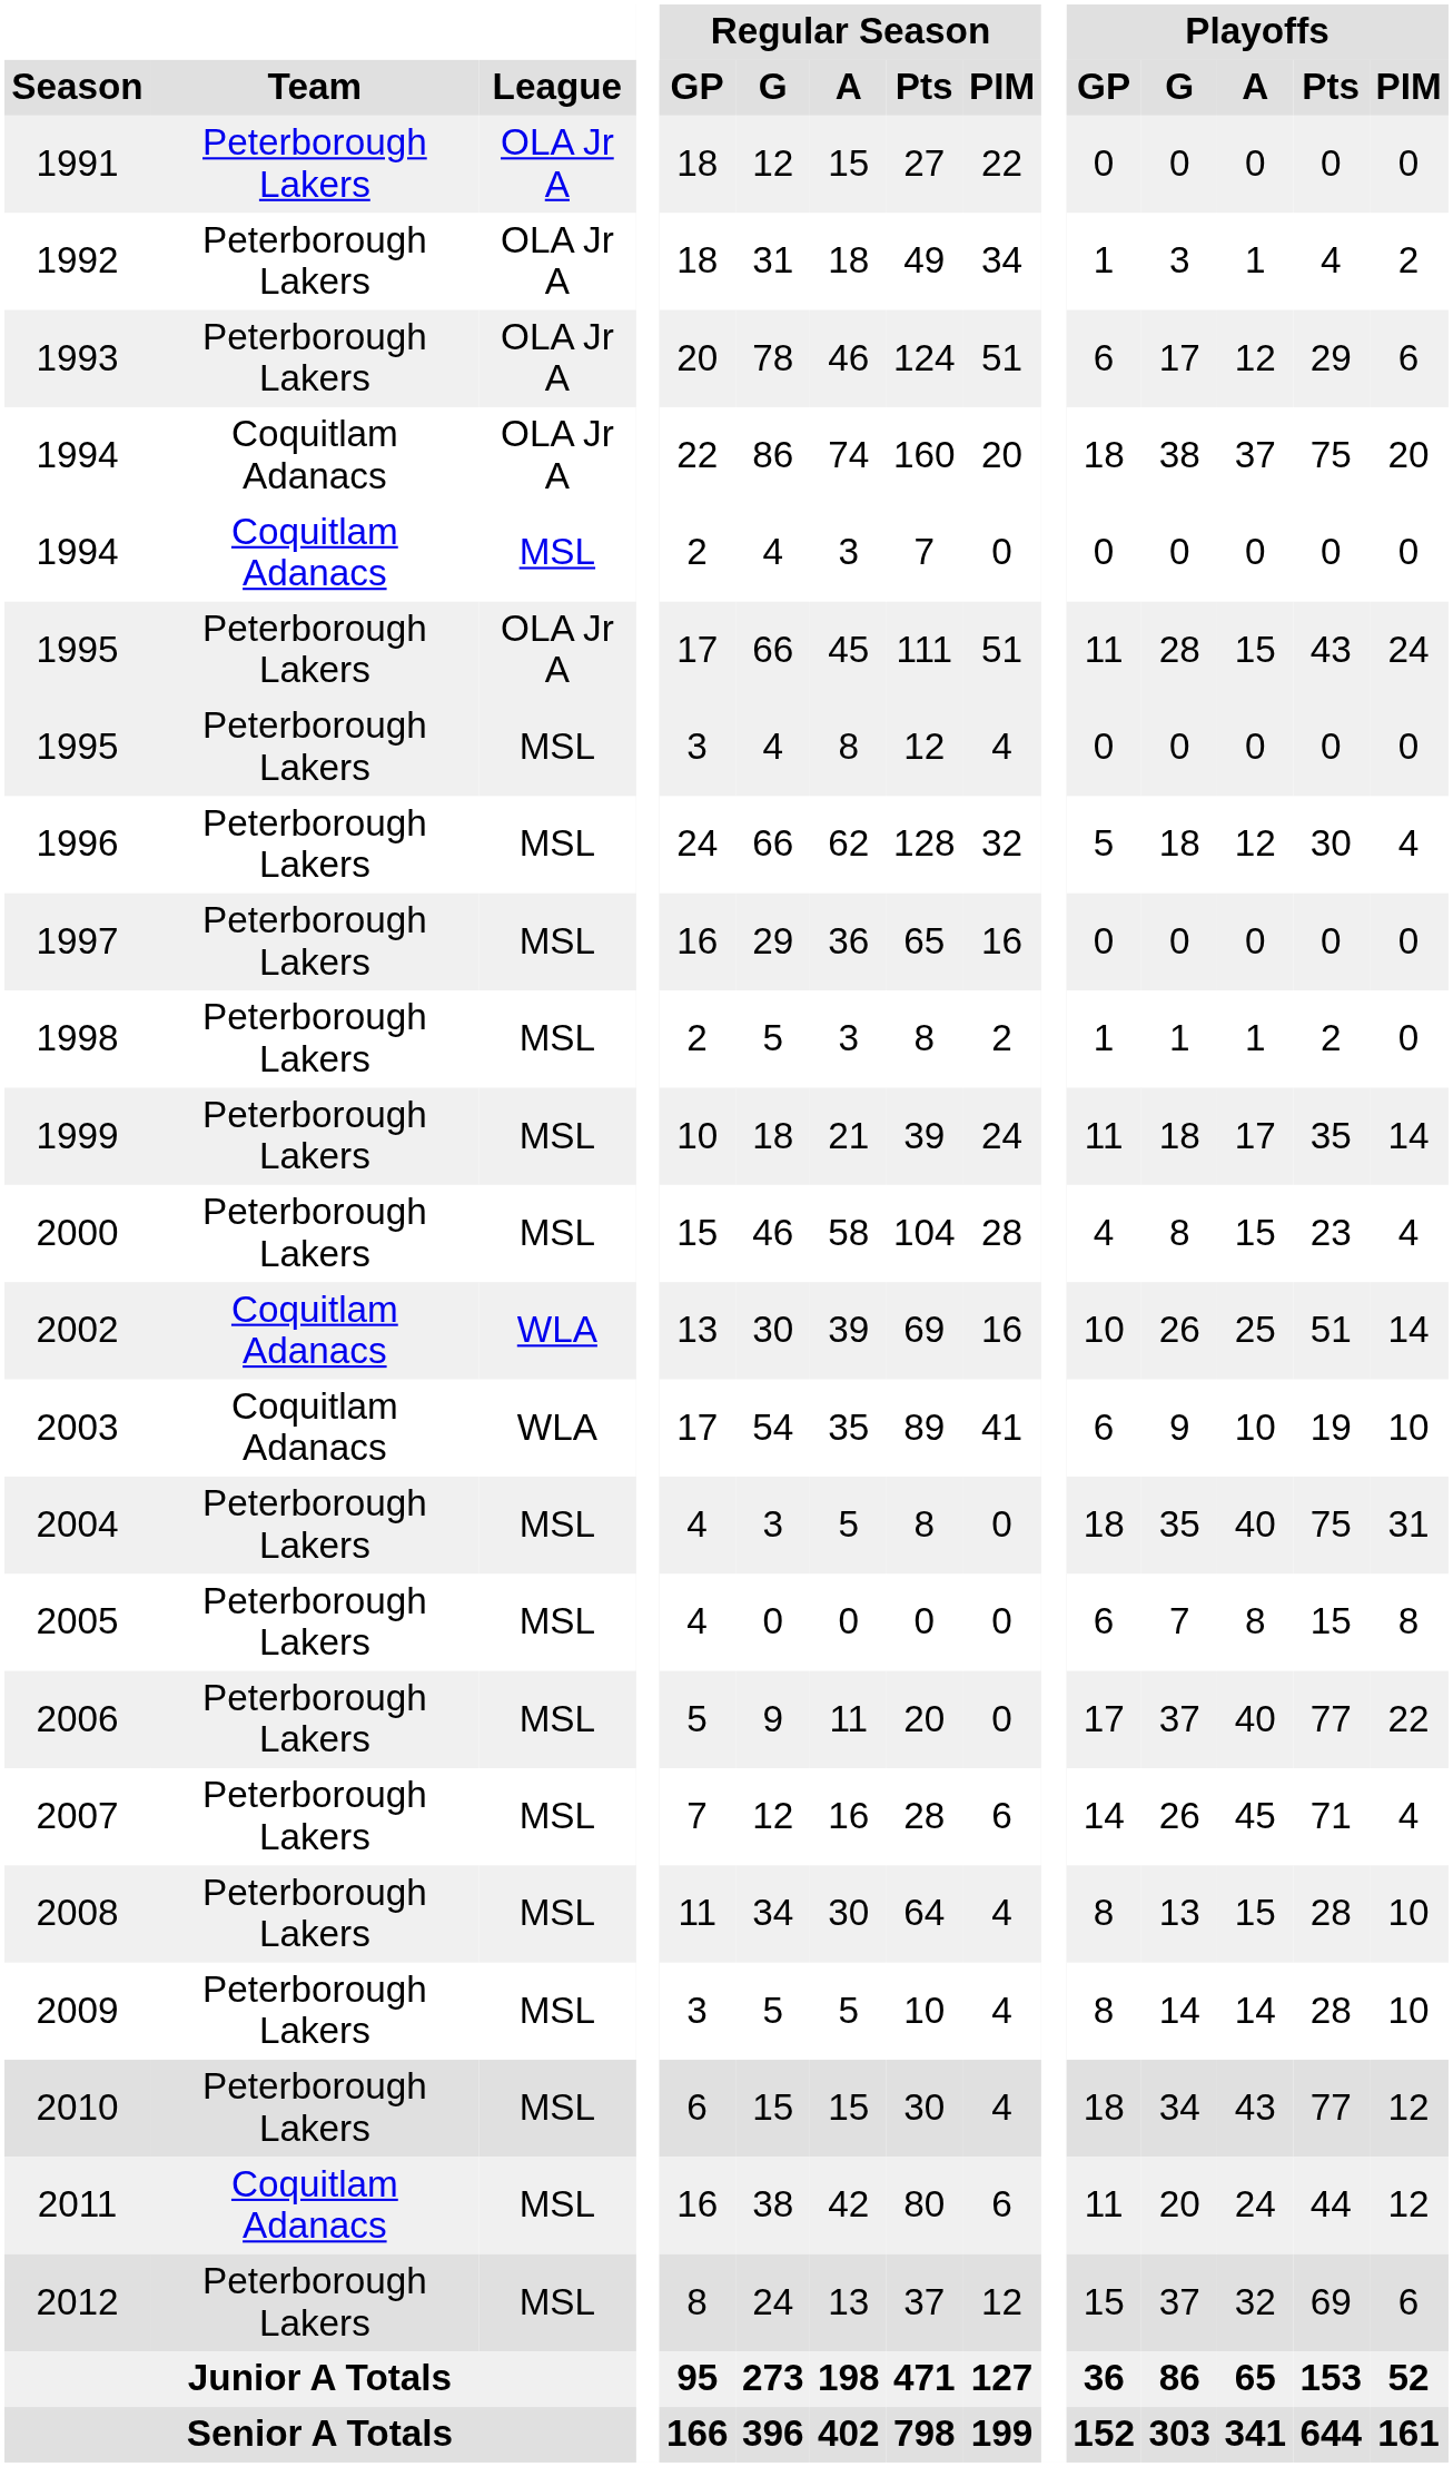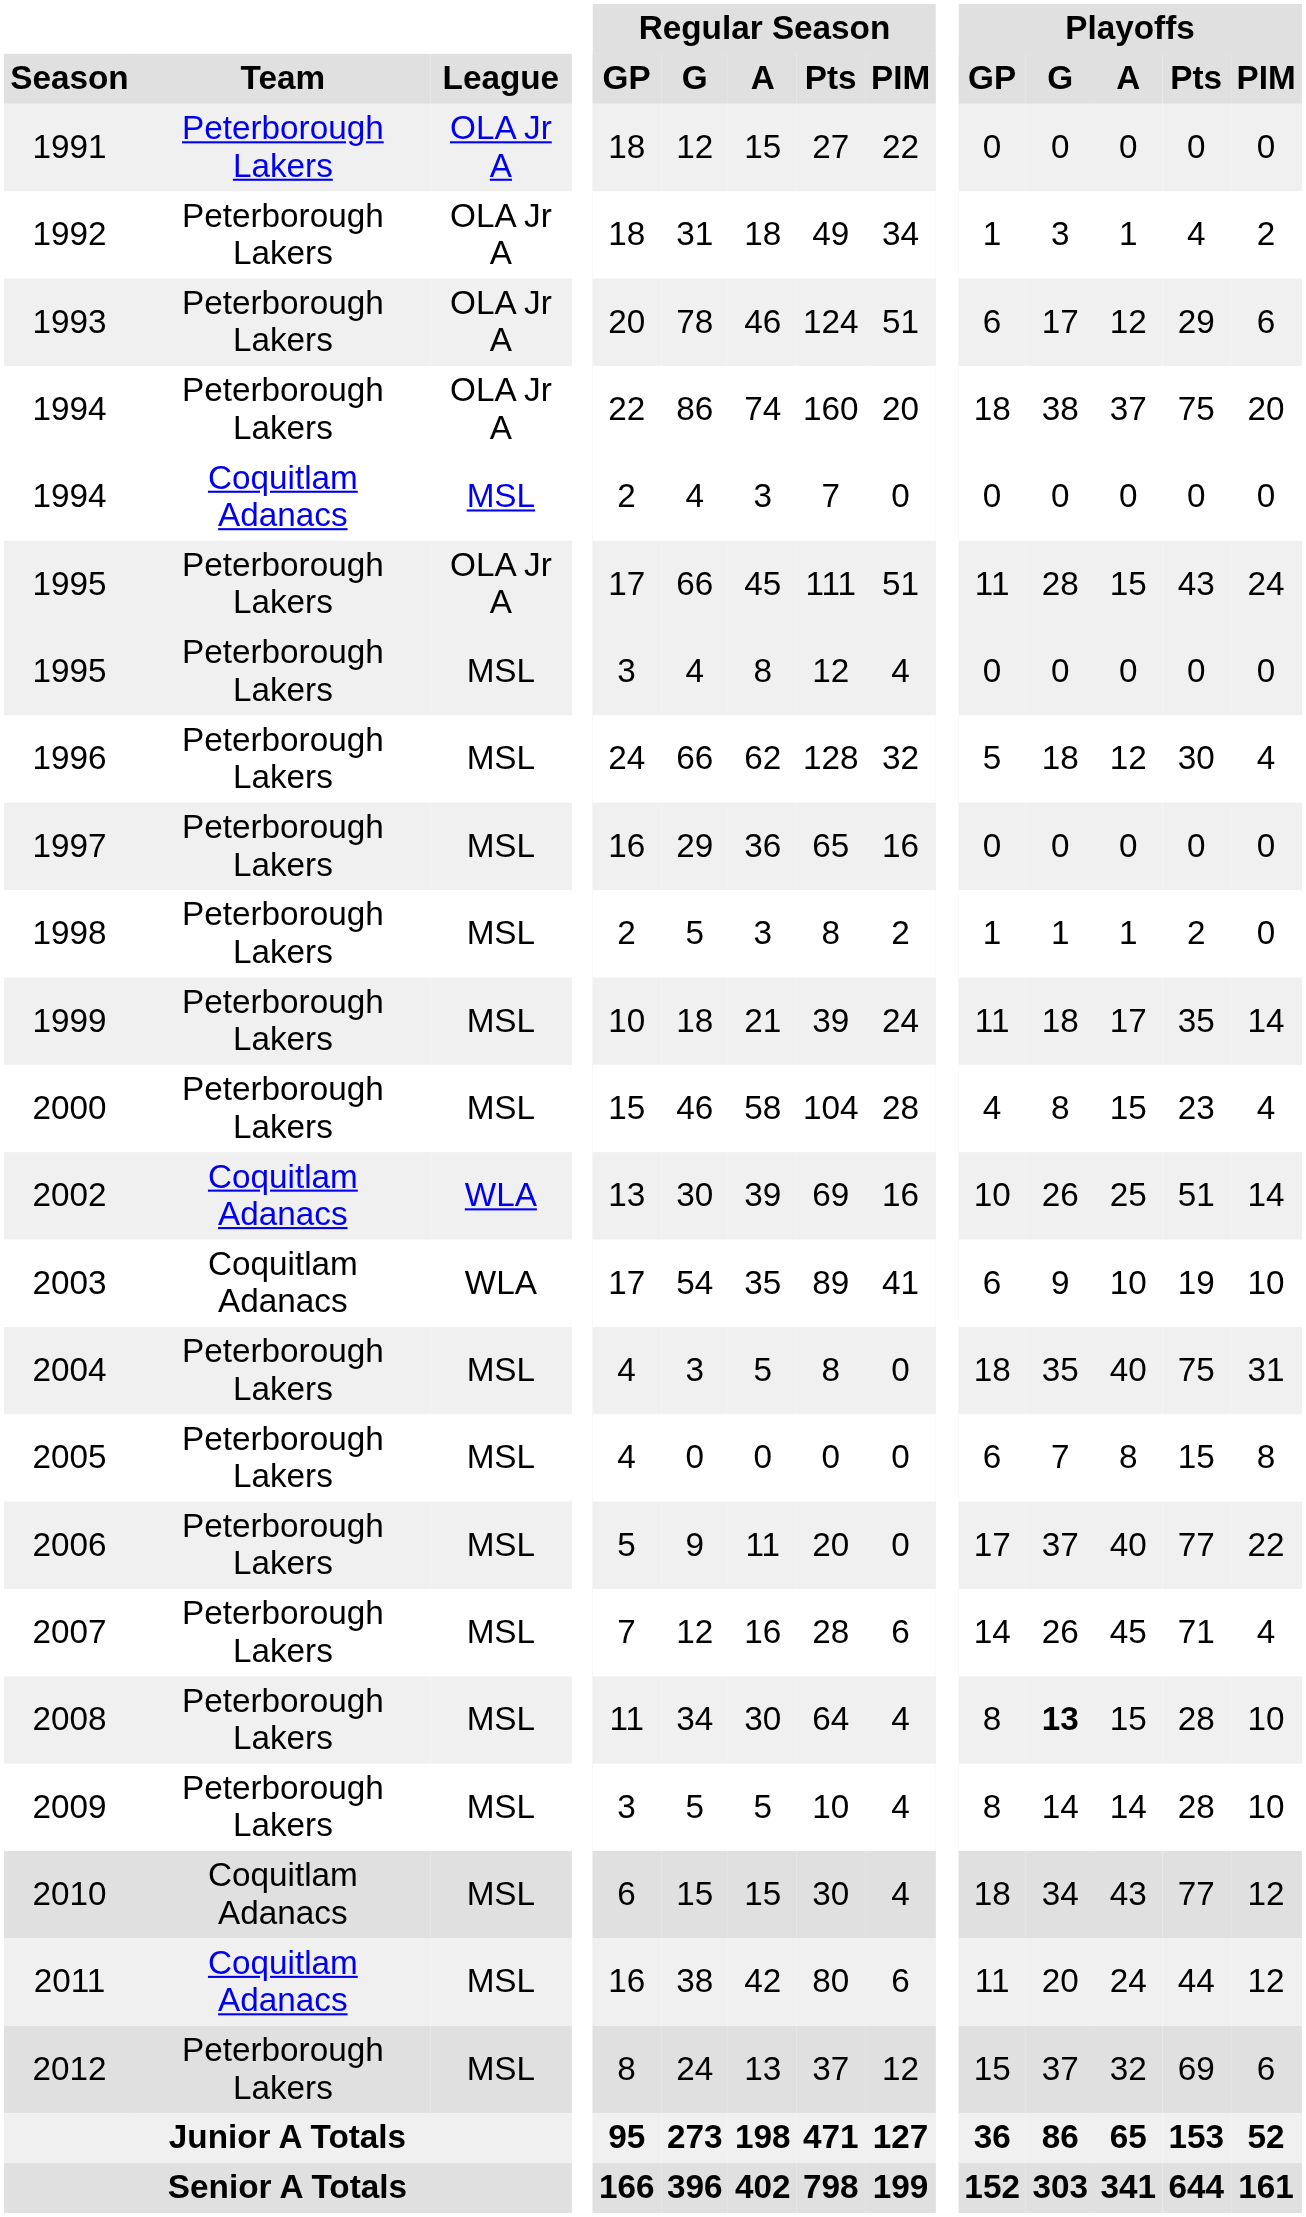 <table BORDER="0" CELLPADDING="3" CELLSPACING="0">
 <tr ALIGN="center" bgcolor="#e0e0e0">
 <th colspan="3" bgcolor="#ffffff"> </th>
 <th rowspan="99" bgcolor="#ffffff"> </th>
 <th colspan="5">Regular Season</th>
 <th rowspan="99" bgcolor="#ffffff"> </th>
 <th colspan="5">Playoffs</th>
 </tr>
 <tr ALIGN="center" bgcolor="#e0e0e0">
 <th>Season</th>
 <th>Team</th>
 <th>League</th>
 <th>GP</th>
 <th>G</th>
 <th>A</th>
 <th>Pts</th>
 <th>PIM</th>
 <th>GP</th>
 <th>G</th>
 <th>A</th>
 <th>Pts</th>
 <th>PIM</th>
 </tr>
 <tr ALIGN="center" bgcolor="#f0f0f0">
 <td>1991</td>
 <td><a href='#'>Peterborough Lakers</a></td>
 <td><a href='#'>OLA Jr A</a></td>
 <td>18</td>
 <td>12</td>
 <td>15</td>
 <td>27</td>
 <td>22</td>
 <td>0</td>
 <td>0</td>
 <td>0</td>
 <td>0</td>
 <td>0</td>
 </tr>
 <tr ALIGN="center">
 <td>1992</td>
 <td>Peterborough Lakers</td>
 <td>OLA Jr A</td>
 <td>18</td>
 <td>31</td>
 <td>18</td>
 <td>49</td>
 <td>34</td>
 <td>1</td>
 <td>3</td>
 <td>1</td>
 <td>4</td>
 <td>2</td>
 </tr>
 <tr ALIGN="center" bgcolor="#f0f0f0">
 <td>1993</td>
 <td>Peterborough Lakers</td>
 <td>OLA Jr A</td>
 <td>20</td>
 <td>78</td>
 <td>46</td>
 <td>124</td>
 <td>51</td>
 <td>6</td>
 <td>17</td>
 <td>12</td>
 <td>29</td>
 <td>6</td>
 </tr>
 <tr ALIGN="center">
 <td>1994</td>
-<td>Coquitlam Adanacs</td>
+<td>Peterborough Lakers</td>
 <td>OLA Jr A</td>
 <td>22</td>
 <td>86</td>
 <td>74</td>
 <td>160</td>
 <td>20</td>
 <td>18</td>
 <td>38</td>
 <td>37</td>
 <td>75</td>
 <td>20</td>
 </tr>
 <tr ALIGN="center">
 <td>1994</td>
 <td><a href='#'>Coquitlam Adanacs</a></td>
 <td><a href='#'>MSL</a></td>
 <td>2</td>
 <td>4</td>
 <td>3</td>
 <td>7</td>
 <td>0</td>
 <td>0</td>
 <td>0</td>
 <td>0</td>
 <td>0</td>
 <td>0</td>
 </tr>
 <tr ALIGN="center" bgcolor="#f0f0f0">
 <td>1995</td>
 <td>Peterborough Lakers</td>
 <td>OLA Jr A</td>
 <td>17</td>
 <td>66</td>
 <td>45</td>
 <td>111</td>
 <td>51</td>
 <td>11</td>
 <td>28</td>
 <td>15</td>
 <td>43</td>
 <td>24</td>
 </tr>
 <tr ALIGN="center" bgcolor="#f0f0f0">
 <td>1995</td>
 <td>Peterborough Lakers</td>
 <td>MSL</td>
 <td>3</td>
 <td>4</td>
 <td>8</td>
 <td>12</td>
 <td>4</td>
 <td>0</td>
 <td>0</td>
 <td>0</td>
 <td>0</td>
 <td>0</td>
 </tr>
 <tr ALIGN="center">
 <td>1996</td>
 <td>Peterborough Lakers</td>
 <td>MSL</td>
 <td>24</td>
 <td>66</td>
 <td>62</td>
 <td>128</td>
 <td>32</td>
 <td>5</td>
 <td>18</td>
 <td>12</td>
 <td>30</td>
 <td>4</td>
 </tr>
 <tr ALIGN="center" bgcolor="#f0f0f0">
 <td>1997</td>
 <td>Peterborough Lakers</td>
 <td>MSL</td>
 <td>16</td>
 <td>29</td>
 <td>36</td>
 <td>65</td>
 <td>16</td>
 <td>0</td>
 <td>0</td>
 <td>0</td>
 <td>0</td>
 <td>0</td>
 </tr>
 <tr ALIGN="center">
 <td>1998</td>
 <td>Peterborough Lakers</td>
 <td>MSL</td>
 <td>2</td>
 <td>5</td>
 <td>3</td>
 <td>8</td>
 <td>2</td>
 <td>1</td>
 <td>1</td>
 <td>1</td>
 <td>2</td>
 <td>0</td>
 </tr>
 <tr ALIGN="center" bgcolor="#f0f0f0">
 <td>1999</td>
 <td>Peterborough Lakers</td>
 <td>MSL</td>
 <td>10</td>
 <td>18</td>
 <td>21</td>
 <td>39</td>
 <td>24</td>
 <td>11</td>
 <td>18</td>
 <td>17</td>
 <td>35</td>
 <td>14</td>
 </tr>
 <tr ALIGN="center">
 <td>2000</td>
 <td>Peterborough Lakers</td>
 <td>MSL</td>
 <td>15</td>
 <td>46</td>
 <td>58</td>
 <td>104</td>
 <td>28</td>
 <td>4</td>
 <td>8</td>
 <td>15</td>
 <td>23</td>
 <td>4</td>
 </tr>
 <tr ALIGN="center" bgcolor="#f0f0f0">
 <td>2002</td>
 <td><a href='#'>Coquitlam Adanacs</a></td>
 <td><a href='#'>WLA</a></td>
 <td>13</td>
 <td>30</td>
 <td>39</td>
 <td>69</td>
 <td>16</td>
 <td>10</td>
 <td>26</td>
 <td>25</td>
 <td>51</td>
 <td>14</td>
 </tr>
 <tr ALIGN="center">
 <td>2003</td>
 <td>Coquitlam Adanacs</td>
 <td>WLA</td>
 <td>17</td>
 <td>54</td>
 <td>35</td>
 <td>89</td>
 <td>41</td>
 <td>6</td>
 <td>9</td>
 <td>10</td>
 <td>19</td>
 <td>10</td>
 </tr>
 <tr ALIGN="center" bgcolor="#f0f0f0">
 <td>2004</td>
 <td>Peterborough Lakers</td>
 <td>MSL</td>
 <td>4</td>
 <td>3</td>
 <td>5</td>
 <td>8</td>
 <td>0</td>
 <td>18</td>
 <td>35</td>
 <td>40</td>
 <td>75</td>
 <td>31</td>
 </tr>
 <tr ALIGN="center">
 <td>2005</td>
 <td>Peterborough Lakers</td>
 <td>MSL</td>
 <td>4</td>
 <td>0</td>
 <td>0</td>
 <td>0</td>
 <td>0</td>
 <td>6</td>
 <td>7</td>
 <td>8</td>
 <td>15</td>
 <td>8</td>
 </tr>
 <tr ALIGN="center" bgcolor="#f0f0f0">
 <td>2006</td>
 <td>Peterborough Lakers</td>
 <td>MSL</td>
 <td>5</td>
 <td>9</td>
 <td>11</td>
 <td>20</td>
 <td>0</td>
 <td>17</td>
 <td>37</td>
 <td>40</td>
 <td>77</td>
 <td>22</td>
 </tr>
 <tr ALIGN="center">
 <td>2007</td>
 <td>Peterborough Lakers</td>
 <td>MSL</td>
 <td>7</td>
 <td>12</td>
 <td>16</td>
 <td>28</td>
 <td>6</td>
 <td>14</td>
 <td>26</td>
 <td>45</td>
 <td>71</td>
 <td>4</td>
 </tr>
 <tr ALIGN="center" bgcolor="#f0f0f0">
 <td>2008</td>
 <td>Peterborough Lakers</td>
 <td>MSL</td>
 <td>11</td>
 <td>34</td>
 <td>30</td>
 <td>64</td>
 <td>4</td>
 <td>8</td>
-<td>13</td>
+<td><strong>13</strong></td>
 <td>15</td>
 <td>28</td>
 <td>10</td>
 </tr>
 <tr ALIGN="center">
 <td>2009</td>
 <td>Peterborough Lakers</td>
 <td>MSL</td>
 <td>3</td>
 <td>5</td>
 <td>5</td>
 <td>10</td>
 <td>4</td>
 <td>8</td>
 <td>14</td>
 <td>14</td>
 <td>28</td>
 <td>10</td>
 </tr>
 <tr ALIGN="center" bgcolor="#e0e0e0">
 <td>2010</td>
-<td>Peterborough Lakers</td>
+<td>Coquitlam Adanacs</td>
 <td>MSL</td>
 <td>6</td>
 <td>15</td>
 <td>15</td>
 <td>30</td>
 <td>4</td>
 <td>18</td>
 <td>34</td>
 <td>43</td>
 <td>77</td>
 <td>12</td>
 </tr>
 <tr ALIGN="center" bgcolor="#f0f0f0">
 <td>2011</td>
 <td><a href='#'>Coquitlam Adanacs</a></td>
 <td>MSL</td>
 <td>16</td>
 <td>38</td>
 <td>42</td>
 <td>80</td>
 <td>6</td>
 <td>11</td>
 <td>20</td>
 <td>24</td>
 <td>44</td>
 <td>12</td>
 </tr>
 <tr ALIGN="center" bgcolor="#e0e0e0">
 <td>2012</td>
 <td>Peterborough Lakers</td>
 <td>MSL</td>
 <td>8</td>
 <td>24</td>
 <td>13</td>
 <td>37</td>
 <td>12</td>
 <td>15</td>
 <td>37</td>
 <td>32</td>
 <td>69</td>
 <td>6</td>
 </tr>
 <tr ALIGN="center" bgcolor="#f0f0f0">
 <th colspan="3">Junior A Totals</th>
 <th>95</th>
 <th>273</th>
 <th>198</th>
 <th>471</th>
 <th>127</th>
 <th>36</th>
 <th>86</th>
 <th>65</th>
 <th>153</th>
 <th>52</th>
 </tr>
 <tr ALIGN="center" bgcolor="#e0e0e0">
 <th colspan="3">Senior A Totals</th>
 <th>166</th>
 <th>396</th>
 <th>402</th>
 <th>798</th>
 <th>199</th>
 <th>152</th>
 <th>303</th>
 <th>341</th>
 <th>644</th>
 <th>161</th>
 </tr>
 </table>
